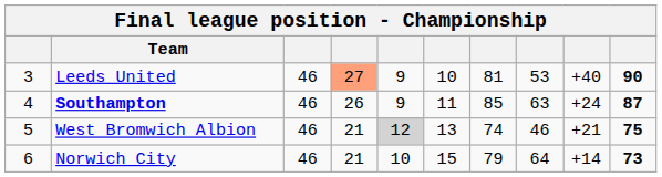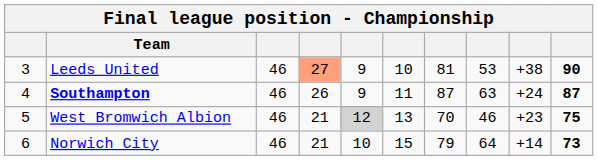 <table class="wikitable" style="text-align:center">
 <tr>
 <th colspan="10"><big>Final league position - Championship</big></th>
 </tr>
 <tr>
 <th width="30"></th>
 <th width="175">Team</th>
 <th width="30"></th>
 <th width="30"></th>
 <th width="30"></th>
 <th width="30"></th>
 <th width="30"></th>
 <th width="30"></th>
 <th width="30"></th>
 <th width="30"></th>
 </tr>
 <tr>
 <td>3</td>
 <td align="left"><a href='#'>Leeds United</a></td>
 <td>46</td>
 <td style="background: lightsalmon;">27</td>
 <td>9</td>
 <td>10</td>
 <td>81</td>
 <td>53</td>
-<td>+40</td>
+<td>+38</td>
 <td><strong>90</strong></td>
 </tr>
 <tr>
 <td>4</td>
 <td align="left"><strong><a href='#'>Southampton</a></strong></td>
 <td>46</td>
 <td>26</td>
 <td>9</td>
 <td>11</td>
-<td>85</td>
+<td>87</td>
 <td>63</td>
 <td>+24</td>
 <td><strong>87</strong></td>
 </tr>
 <tr>
 <td>5</td>
 <td align="left"><a href='#'>West Bromwich Albion</a></td>
 <td>46</td>
 <td>21</td>
 <td style="background: lightgrey;">12</td>
 <td>13</td>
-<td>74</td>
+<td>70</td>
 <td>46</td>
-<td>+21</td>
+<td>+23</td>
 <td><strong>75</strong></td>
 </tr>
 <tr>
 <td>6</td>
 <td align="left"><a href='#'>Norwich City</a></td>
 <td>46</td>
 <td>21</td>
 <td>10</td>
 <td>15</td>
 <td>79</td>
 <td>64</td>
 <td>+14</td>
 <td><strong>73</strong></td>
 </tr>
 </table>
